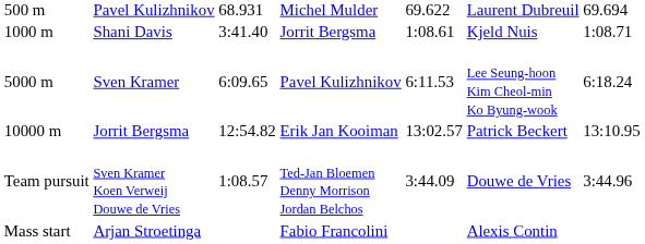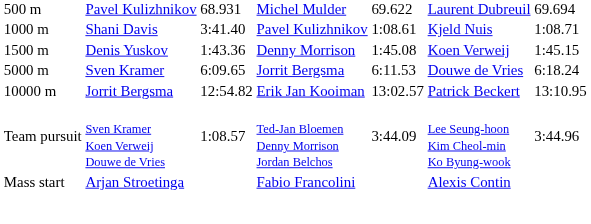 <table>
 <tr>
 <td>500 m<br></td>
 <td><a href='#'>Pavel Kulizhnikov</a><br><small></small></td>
 <td>68.931</td>
 <td><a href='#'>Michel Mulder</a><br><small></small></td>
 <td>69.622</td>
 <td><a href='#'>Laurent Dubreuil</a><br><small></small></td>
 <td>69.694</td>
 </tr>
 <tr>
 <td>1000 m<br></td>
 <td><a href='#'>Shani Davis</a><br><small></small></td>
 <td>3:41.40</td>
-<td><a href='#'>Jorrit Bergsma</a><br><small></small></td>
+<td><a href='#'>Pavel Kulizhnikov</a><br><small></small></td>
 <td>1:08.61</td>
 <td><a href='#'>Kjeld Nuis</a><br><small></small></td>
 <td>1:08.71</td>
 </tr>
 <tr>
+<td>1500 m<br></td>
+<td><a href='#'>Denis Yuskov</a><br><small></small></td>
+<td>1:43.36</td>
+<td><a href='#'>Denny Morrison</a><br><small></small></td>
+<td>1:45.08</td>
+<td><a href='#'>Koen Verweij</a><br><small></small></td>
+<td>1:45.15</td>
+</tr>
+<tr>
 <td>5000 m<br></td>
 <td><a href='#'>Sven Kramer</a><br><small></small></td>
 <td>6:09.65</td>
-<td><a href='#'>Pavel Kulizhnikov</a><br><small></small></td>
+<td><a href='#'>Jorrit Bergsma</a><br><small></small></td>
 <td>6:11.53</td>
-<td><br><small><a href='#'>Lee Seung-hoon</a><br><a href='#'>Kim Cheol-min</a><br><a href='#'>Ko Byung-wook</a></small></td>
+<td><a href='#'>Douwe de Vries</a><br><small></small></td>
 <td>6:18.24</td>
 </tr>
 <tr>
 <td>10000 m<br></td>
 <td><a href='#'>Jorrit Bergsma</a><br><small></small></td>
 <td>12:54.82</td>
 <td><a href='#'>Erik Jan Kooiman</a><br><small></small></td>
 <td>13:02.57</td>
 <td><a href='#'>Patrick Beckert</a><br><small></small></td>
 <td>13:10.95</td>
 </tr>
 <tr>
 <td>Team pursuit<br></td>
 <td><br><small><a href='#'>Sven Kramer</a><br><a href='#'>Koen Verweij</a><br><a href='#'>Douwe de Vries</a></small></td>
 <td>1:08.57</td>
 <td><br><small><a href='#'>Ted-Jan Bloemen</a><br><a href='#'>Denny Morrison</a><br><a href='#'>Jordan Belchos</a></small></td>
 <td>3:44.09</td>
-<td><a href='#'>Douwe de Vries</a><br><small></small></td>
+<td><br><small><a href='#'>Lee Seung-hoon</a><br><a href='#'>Kim Cheol-min</a><br><a href='#'>Ko Byung-wook</a></small></td>
 <td>3:44.96</td>
 </tr>
 <tr>
 <td>Mass start<br></td>
 <td><a href='#'>Arjan Stroetinga</a><br><small></small></td>
 <td></td>
 <td><a href='#'>Fabio Francolini</a><br><small></small></td>
 <td></td>
 <td><a href='#'>Alexis Contin</a><br><small></small></td>
 <td></td>
 </tr>
 </table>
